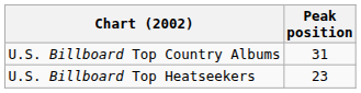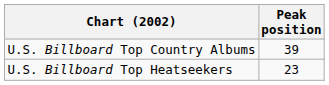 <table class="wikitable">
 <tr>
 <th>Chart (2002)</th>
 <th>Peak<br>position</th>
 </tr>
 <tr>
 <td>U.S. <em>Billboard</em> Top Country Albums</td>
-<td align="center">31</td>
+<td align="center">39</td>
 </tr>
 <tr>
 <td>U.S. <em>Billboard</em> Top Heatseekers</td>
 <td align="center">23</td>
 </tr>
 </table>
